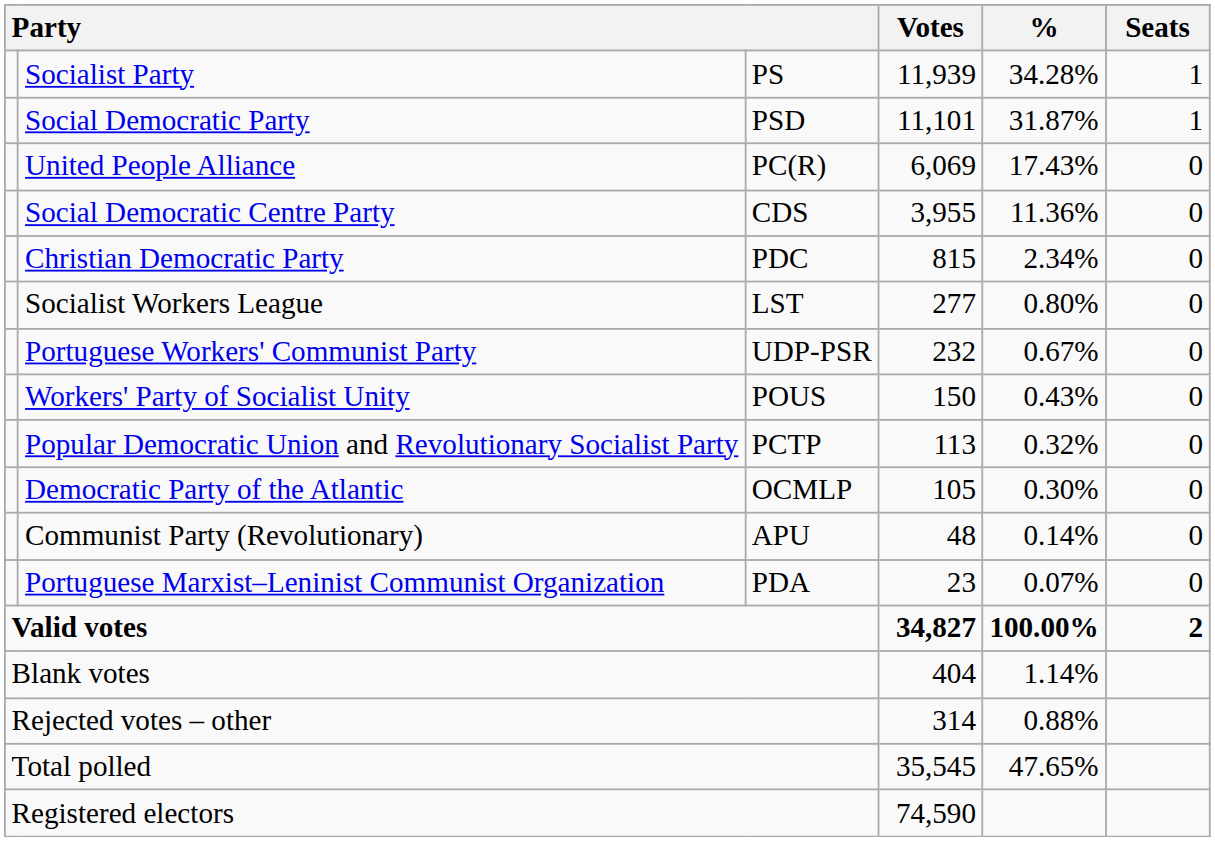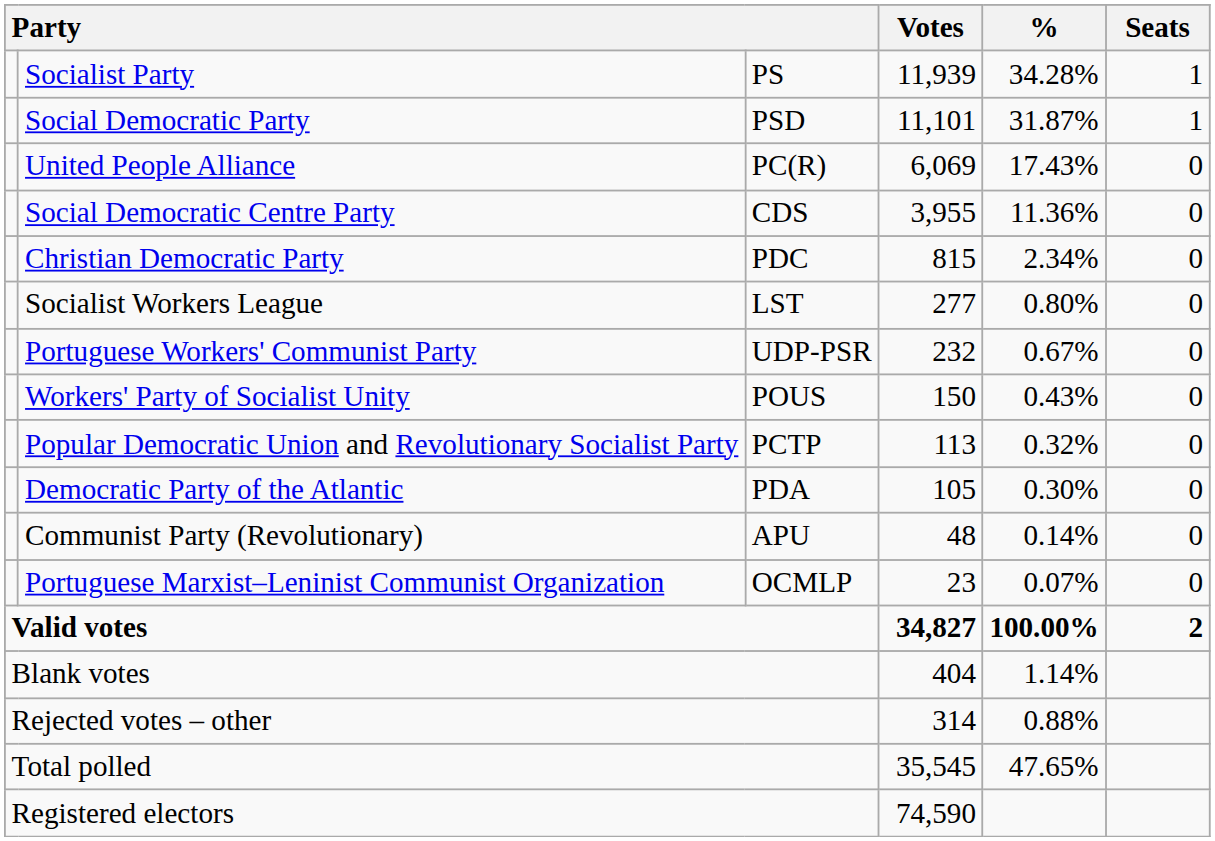 <table class="wikitable" border="1" style="text-align:right;">
 <tr>
 <th style="text-align:left;" colspan=3>Party</th>
 <th align=center width="50">Votes</th>
 <th align=center width="50">%</th>
 <th align=center width="50">Seats</th>
 </tr>
 <tr>
 <td></td>
 <td align=left><a href='#'>Socialist Party</a></td>
 <td align=left>PS</td>
 <td>11,939</td>
 <td>34.28%</td>
 <td>1</td>
 </tr>
 <tr>
 <td></td>
 <td align=left><a href='#'>Social Democratic Party</a></td>
 <td align=left>PSD</td>
 <td>11,101</td>
 <td>31.87%</td>
 <td>1</td>
 </tr>
 <tr>
 <td></td>
 <td align=left><a href='#'>United People Alliance</a></td>
 <td align=left>PC(R)</td>
 <td>6,069</td>
 <td>17.43%</td>
 <td>0</td>
 </tr>
 <tr>
 <td></td>
 <td align=left style="white-space: nowrap;"><a href='#'>Social Democratic Centre Party</a></td>
 <td align=left>CDS</td>
 <td>3,955</td>
 <td>11.36%</td>
 <td>0</td>
 </tr>
 <tr>
 <td></td>
 <td align=left style="white-space: nowrap;"><a href='#'>Christian Democratic Party</a></td>
 <td align=left>PDC</td>
 <td>815</td>
 <td>2.34%</td>
 <td>0</td>
 </tr>
 <tr>
 <td></td>
 <td align=left>Socialist Workers League</td>
 <td align=left>LST</td>
 <td>277</td>
 <td>0.80%</td>
 <td>0</td>
 </tr>
 <tr>
 <td></td>
 <td align=left><a href='#'>Portuguese Workers' Communist Party</a></td>
 <td align=left>UDP-PSR</td>
 <td>232</td>
 <td>0.67%</td>
 <td>0</td>
 </tr>
 <tr>
 <td></td>
 <td align=left><a href='#'>Workers' Party of Socialist Unity</a></td>
 <td align=left>POUS</td>
 <td>150</td>
 <td>0.43%</td>
 <td>0</td>
 </tr>
 <tr>
 <td></td>
 <td align=left><a href='#'>Popular Democratic Union</a> and <a href='#'>Revolutionary Socialist Party</a></td>
 <td align=left>PCTP</td>
 <td>113</td>
 <td>0.32%</td>
 <td>0</td>
 </tr>
 <tr>
 <td></td>
 <td align=left><a href='#'>Democratic Party of the Atlantic</a></td>
-<td align=left>OCMLP</td>
+<td align=left>PDA</td>
 <td>105</td>
 <td>0.30%</td>
 <td>0</td>
 </tr>
 <tr>
 <td></td>
 <td align=left>Communist Party (Revolutionary)</td>
 <td align=left>APU</td>
 <td>48</td>
 <td>0.14%</td>
 <td>0</td>
 </tr>
 <tr>
 <td></td>
 <td align=left><a href='#'>Portuguese Marxist–Leninist Communist Organization</a></td>
-<td align=left>PDA</td>
+<td align=left>OCMLP</td>
 <td>23</td>
 <td>0.07%</td>
 <td>0</td>
 </tr>
 <tr style="font-weight:bold">
 <td align=left colspan=3>Valid votes</td>
 <td>34,827</td>
 <td>100.00%</td>
 <td>2</td>
 </tr>
 <tr>
 <td align=left colspan=3>Blank votes</td>
 <td>404</td>
 <td>1.14%</td>
 <td></td>
 </tr>
 <tr>
 <td align=left colspan=3>Rejected votes – other</td>
 <td>314</td>
 <td>0.88%</td>
 <td></td>
 </tr>
 <tr>
 <td align=left colspan=3>Total polled</td>
 <td>35,545</td>
 <td>47.65%</td>
 <td></td>
 </tr>
 <tr>
 <td align=left colspan=3>Registered electors</td>
 <td>74,590</td>
 <td></td>
 <td></td>
 </tr>
 </table>
